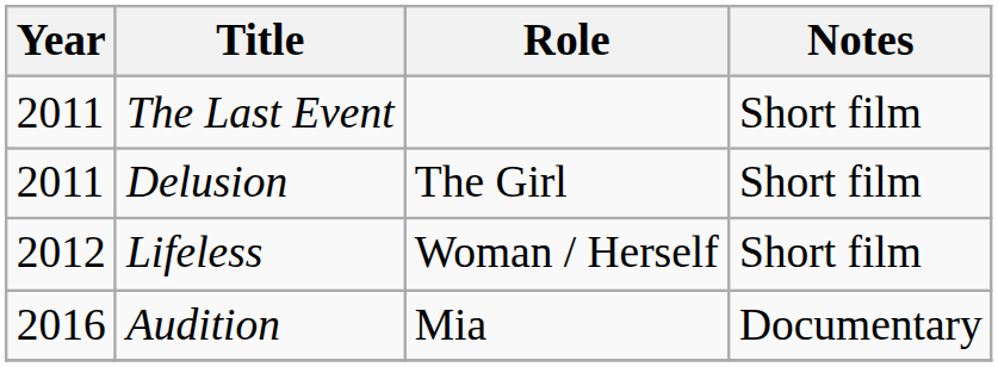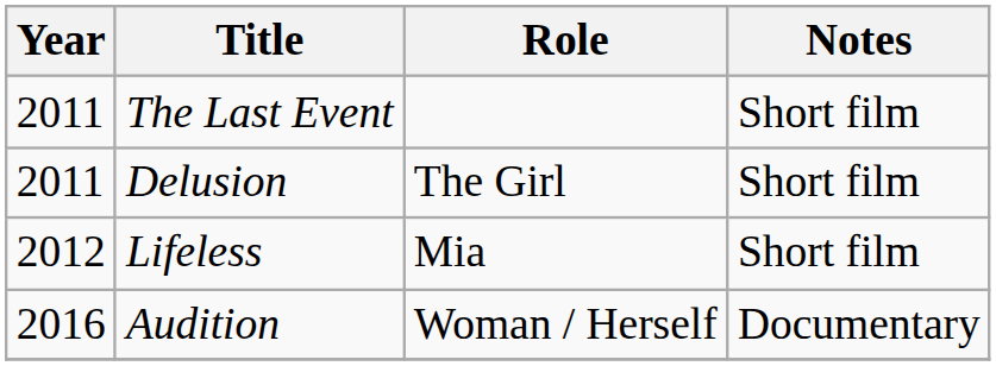 <table class="wikitable sortable">
 <tr>
 <th>Year</th>
 <th>Title</th>
 <th>Role</th>
 <th>Notes</th>
 </tr>
 <tr>
 <td>2011</td>
 <td><em>The Last Event</em></td>
 <td></td>
 <td>Short film</td>
 </tr>
 <tr>
 <td>2011</td>
 <td><em>Delusion</em></td>
 <td>The Girl</td>
 <td>Short film</td>
 </tr>
 <tr>
 <td>2012</td>
 <td><em>Lifeless</em></td>
-<td>Woman / Herself</td>
+<td>Mia</td>
 <td>Short film</td>
 </tr>
 <tr>
 <td>2016</td>
 <td><em>Audition</em></td>
-<td>Mia</td>
+<td>Woman / Herself</td>
 <td>Documentary</td>
 </tr>
 <tr>
 </tr>
 </table>
